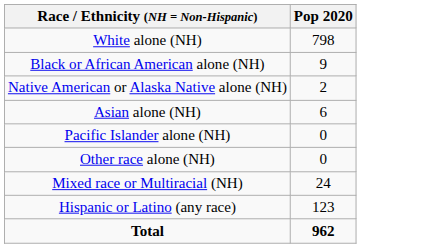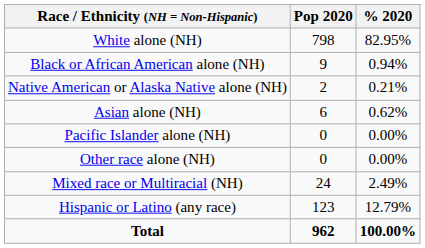 <table class="wikitable" style="text-align:center;">
 <tr>
 <th>Race / Ethnicity <small>(<em>NH = Non-Hispanic</em>)</small></th>
 <th>Pop 2020</th>
+<th>% 2020</th>
 </tr>
 <tr>
 <td><a href='#'>White</a> alone (NH)</td>
 <td>798</td>
+<td>82.95%</td>
 </tr>
 <tr>
 <td><a href='#'>Black or African American</a> alone (NH)</td>
 <td>9</td>
+<td>0.94%</td>
 </tr>
 <tr>
 <td><a href='#'>Native American</a> or <a href='#'>Alaska Native</a> alone (NH)</td>
 <td>2</td>
+<td>0.21%</td>
 </tr>
 <tr>
 <td><a href='#'>Asian</a> alone (NH)</td>
 <td>6</td>
+<td>0.62%</td>
 </tr>
 <tr>
 <td><a href='#'>Pacific Islander</a> alone (NH)</td>
 <td>0</td>
+<td>0.00%</td>
 </tr>
 <tr>
 <td><a href='#'>Other race</a> alone (NH)</td>
 <td>0</td>
+<td>0.00%</td>
 </tr>
 <tr>
 <td><a href='#'>Mixed race or Multiracial</a> (NH)</td>
 <td>24</td>
+<td>2.49%</td>
 </tr>
 <tr>
 <td><a href='#'>Hispanic or Latino</a> (any race)</td>
 <td>123</td>
+<td>12.79%</td>
 </tr>
 <tr>
 <td><strong>Total</strong></td>
 <td><strong>962</strong></td>
+<td><strong>100.00%</strong></td>
 </tr>
 </table>
